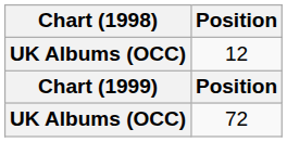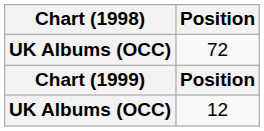 <table class="wikitable plainrowheaders" style="text-align:center">
 <tr>
 <th scope="col">Chart (1998)</th>
 <th scope="col">Position</th>
 </tr>
 <tr>
 <th scope="row">UK Albums (OCC)</th>
-<td>12</td>
+<td>72</td>
 </tr>
 <tr>
 <th scope="col">Chart (1999)</th>
 <th scope="col">Position</th>
 </tr>
 <tr>
 <th scope="row">UK Albums (OCC)</th>
-<td>72</td>
+<td>12</td>
 </tr>
 </table>
